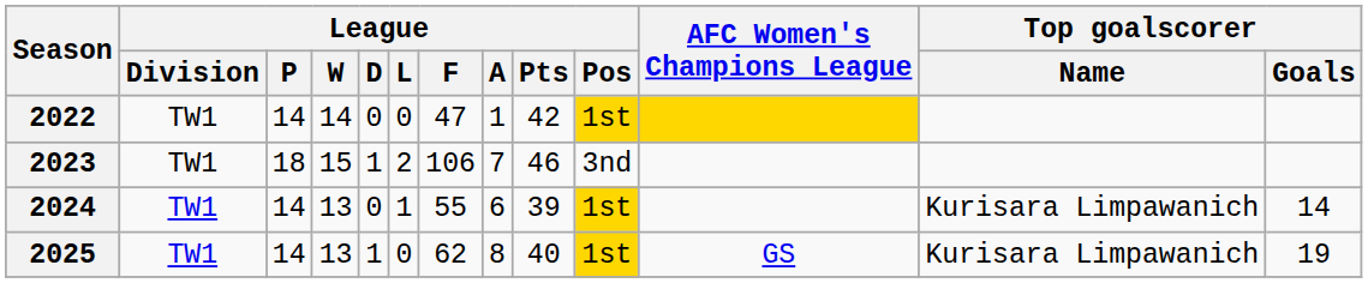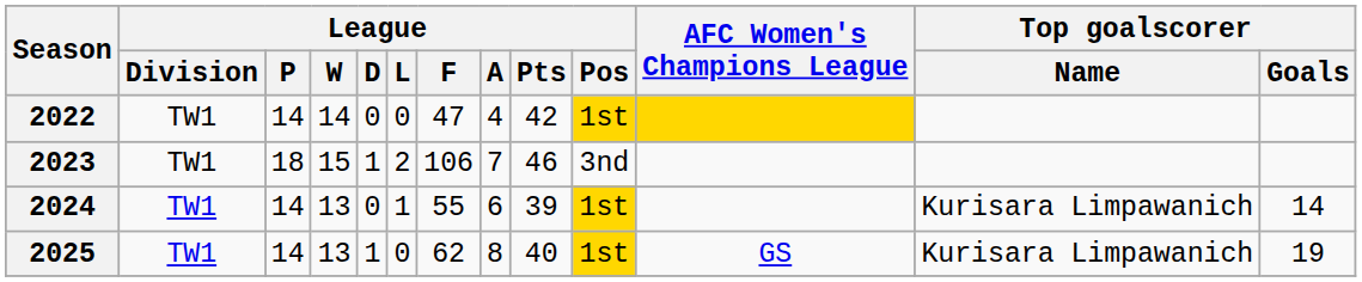 <table class="wikitable" style="text-align: center">
 <tr>
 <th rowspan=2>Season</th>
 <th colspan=9>League</th>
 <th rowspan=2><a href='#'>AFC Women's<br>Champions League</a></th>
 <th colspan=2>Top goalscorer</th>
 </tr>
 <tr>
 <th>Division</th>
 <th>P</th>
 <th>W</th>
 <th>D</th>
 <th>L</th>
 <th>F</th>
 <th>A</th>
 <th>Pts</th>
 <th>Pos</th>
 <th>Name</th>
 <th>Goals</th>
 </tr>
 <tr>
 <th>2022</th>
 <td>TW1</td>
 <td>14</td>
 <td>14</td>
 <td>0</td>
 <td>0</td>
 <td>47</td>
-<td>1</td>
+<td>4</td>
 <td>42</td>
 <td bgcolor=gold>1st</td>
 <td bgcolor="gold"><a href='#'></a></td>
 <td></td>
 <td></td>
 </tr>
 <tr>
 <th>2023</th>
 <td>TW1</td>
 <td>18</td>
 <td>15</td>
 <td>1</td>
 <td>2</td>
 <td>106</td>
 <td>7</td>
 <td>46</td>
 <td>3nd</td>
 <td></td>
 <td></td>
 <td></td>
 </tr>
 <tr>
 <th>2024</th>
 <td><a href='#'>TW1</a></td>
 <td>14</td>
 <td>13</td>
 <td>0</td>
 <td>1</td>
 <td>55</td>
 <td>6</td>
 <td>39</td>
 <td bgcolor=gold>1st</td>
 <td></td>
 <td align="left"> Kurisara Limpawanich</td>
 <td>14</td>
 </tr>
 <tr>
 <th>2025</th>
 <td><a href='#'>TW1</a></td>
 <td>14</td>
 <td>13</td>
 <td>1</td>
 <td>0</td>
 <td>62</td>
 <td>8</td>
 <td>40</td>
 <td bgcolor=gold>1st</td>
 <td><a href='#'>GS</a></td>
 <td align="left"> Kurisara Limpawanich</td>
 <td>19</td>
 </tr>
 </table>
